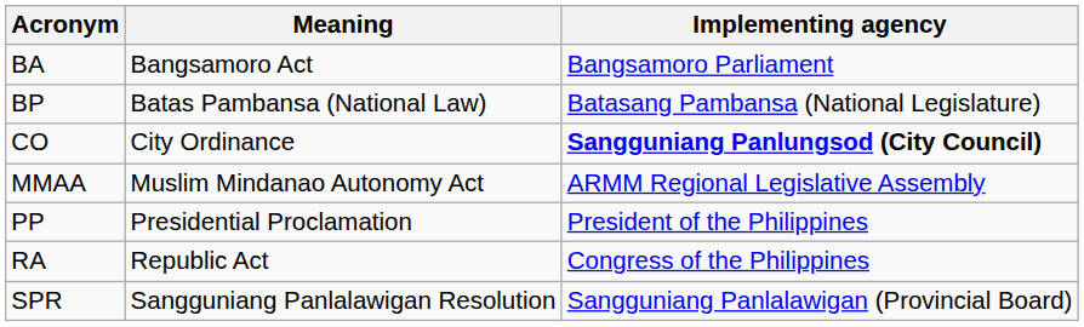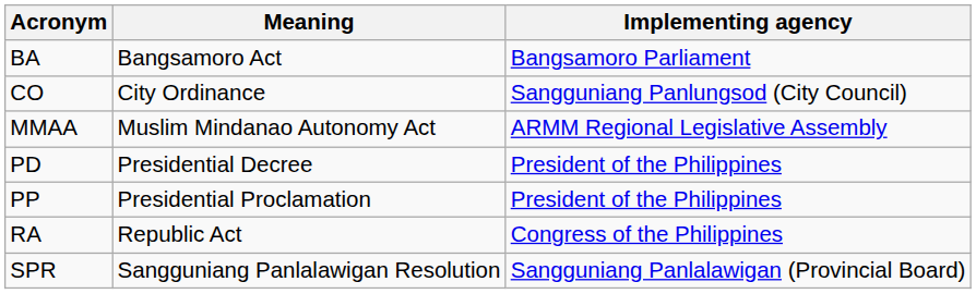 <table class="wikitable">
 <tr>
 <th>Acronym</th>
 <th>Meaning</th>
 <th>Implementing agency</th>
 </tr>
 <tr>
 <td>BA</td>
 <td>Bangsamoro Act</td>
 <td><a href='#'>Bangsamoro Parliament</a></td>
 </tr>
 <tr>
-<td>BP</td>
-<td>Batas Pambansa (National Law)</td>
-<td><a href='#'>Batasang Pambansa</a> (National Legislature)</td>
-</tr>
-<tr>
 <td>CO</td>
 <td>City Ordinance</td>
-<td><strong><a href='#'>Sangguniang Panlungsod</a> (City Council)</strong></td>
+<td><a href='#'>Sangguniang Panlungsod</a> (City Council)</td>
 </tr>
 <tr>
 <td>MMAA</td>
 <td>Muslim Mindanao Autonomy Act</td>
 <td><a href='#'>ARMM Regional Legislative Assembly</a></td>
+</tr>
+<tr>
+<td>PD</td>
+<td>Presidential Decree</td>
+<td><a href='#'>President of the Philippines</a></td>
 </tr>
 <tr>
 <td>PP</td>
 <td>Presidential Proclamation</td>
 <td><a href='#'>President of the Philippines</a></td>
 </tr>
 <tr>
 <td>RA</td>
 <td>Republic Act</td>
 <td><a href='#'>Congress of the Philippines</a></td>
 </tr>
 <tr>
 <td>SPR</td>
 <td>Sangguniang Panlalawigan Resolution</td>
 <td><a href='#'>Sangguniang Panlalawigan</a> (Provincial Board)</td>
 </tr>
 </table>
